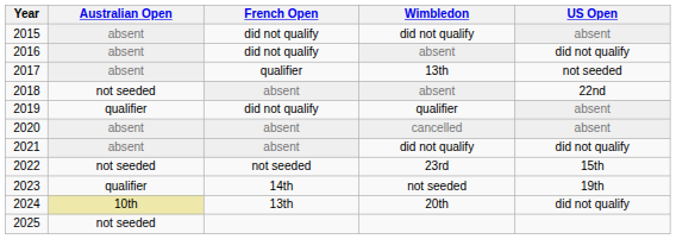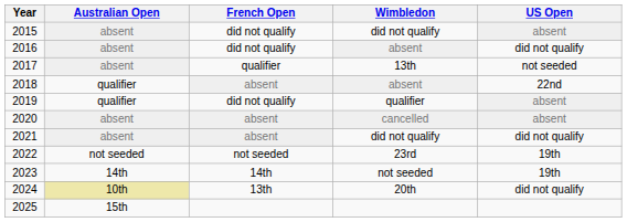 <table class="wikitable" style="text-align:center">
 <tr>
 <th width="50">Year</th>
 <th width="200"><a href='#'>Australian Open</a></th>
 <th width="200"><a href='#'>French Open</a></th>
 <th width="200"><a href='#'>Wimbledon</a></th>
 <th width="200"><a href='#'>US Open</a></th>
 </tr>
 <tr>
 <td>2015</td>
 <td style=background:#efefef;color:#767676>absent</td>
 <td>did not qualify</td>
 <td>did not qualify</td>
 <td style=background:#efefef;color:#767676>absent</td>
 </tr>
 <tr>
 <td>2016</td>
 <td style=background:#efefef;color:#767676>absent</td>
 <td>did not qualify</td>
 <td style=background:#efefef;color:#767676>absent</td>
 <td>did not qualify</td>
 </tr>
 <tr>
 <td>2017</td>
 <td style=background:#efefef;color:#767676>absent</td>
 <td>qualifier</td>
 <td>13th</td>
 <td>not seeded</td>
 </tr>
 <tr>
 <td>2018</td>
-<td>not seeded</td>
+<td>qualifier</td>
 <td style=background:#efefef;color:#767676>absent</td>
 <td style=background:#efefef;color:#767676>absent</td>
 <td>22nd</td>
 </tr>
 <tr>
 <td>2019</td>
 <td>qualifier</td>
 <td>did not qualify</td>
 <td>qualifier</td>
 <td style=background:#efefef;color:#767676>absent</td>
 </tr>
 <tr>
 <td>2020</td>
 <td style=background:#efefef;color:#767676>absent</td>
 <td style=background:#efefef;color:#767676>absent</td>
 <td bgcolor="efefef" style="color:#767676">cancelled</td>
 <td style=background:#efefef;color:#767676>absent</td>
 </tr>
 <tr>
 <td>2021</td>
 <td style=background:#efefef;color:#767676>absent</td>
 <td bgcolor="efefef" style="color:#767676">absent</td>
 <td>did not qualify</td>
 <td>did not qualify</td>
 </tr>
 <tr>
 <td>2022</td>
 <td>not seeded</td>
 <td>not seeded</td>
 <td>23rd</td>
-<td>15th</td>
+<td>19th</td>
 </tr>
 <tr>
 <td>2023</td>
-<td>qualifier</td>
+<td>14th</td>
 <td>14th</td>
 <td>not seeded</td>
 <td>19th</td>
 </tr>
 <tr>
 <td>2024</td>
 <td bgcolor=eee8aa>10th</td>
 <td>13th</td>
 <td>20th</td>
 <td>did not qualify</td>
 </tr>
 <tr>
 <td>2025</td>
-<td>not seeded</td>
+<td>15th</td>
 <td></td>
 <td></td>
 <td></td>
 </tr>
 </table>
